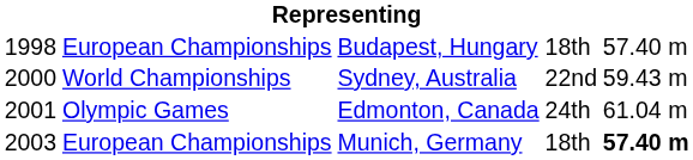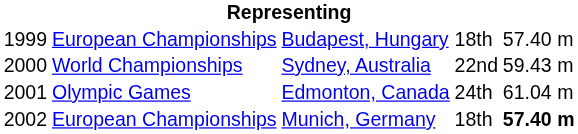 <table>
 <tr>
 <th colspan="5">Representing </th>
 </tr>
 <tr>
-<td>1998</td>
+<td>1999</td>
 <td><a href='#'>European Championships</a></td>
 <td><a href='#'>Budapest, Hungary</a></td>
 <td>18th</td>
 <td>57.40 m</td>
 </tr>
 <tr>
 <td>2000</td>
 <td><a href='#'>World Championships</a></td>
 <td><a href='#'>Sydney, Australia</a></td>
 <td>22nd</td>
 <td>59.43 m</td>
 </tr>
 <tr>
 <td>2001</td>
 <td><a href='#'>Olympic Games</a></td>
 <td><a href='#'>Edmonton, Canada</a></td>
 <td>24th</td>
 <td>61.04 m</td>
 </tr>
 <tr>
-<td>2003</td>
+<td>2002</td>
 <td><a href='#'>European Championships</a></td>
 <td><a href='#'>Munich, Germany</a></td>
 <td>18th</td>
 <td><strong>57.40 m</strong></td>
 </tr>
 </table>
